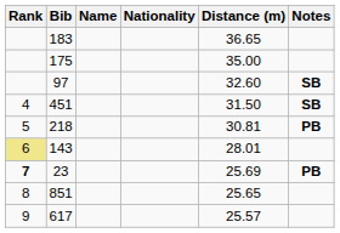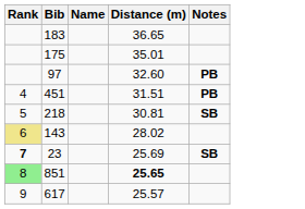 <table class="wikitable sortable" style="text-align:center">
 <tr>
 <th>Rank</th>
 <th>Bib</th>
 <th>Name</th>
-<th>Nationality</th>
 <th>Distance (m)</th>
 <th>Notes</th>
 </tr>
 <tr>
 <td></td>
 <td>183</td>
-<td align=left></td>
 <td align=left></td>
 <td>36.65</td>
 <td></td>
 </tr>
 <tr>
 <td></td>
 <td>175</td>
 <td align=left></td>
-<td align=left></td>
-<td>35.00</td>
+<td>35.01</td>
 <td></td>
 </tr>
 <tr>
 <td></td>
 <td>97</td>
 <td align=left></td>
-<td align=left></td>
 <td>32.60</td>
-<td><strong>SB</strong></td>
+<td><strong>PB</strong></td>
 </tr>
 <tr>
 <td>4</td>
 <td>451</td>
 <td align=left></td>
-<td align=left></td>
-<td>31.50</td>
-<td><strong>SB</strong></td>
+<td>31.51</td>
+<td><strong>PB</strong></td>
 </tr>
 <tr>
 <td>5</td>
 <td>218</td>
 <td align=left></td>
-<td align=left></td>
 <td>30.81</td>
-<td><strong>PB</strong></td>
+<td><strong>SB</strong></td>
 </tr>
 <tr>
 <td style="background: khaki;">6</td>
 <td>143</td>
 <td align=left></td>
-<td align=left></td>
-<td>28.01</td>
+<td>28.02</td>
 <td></td>
 </tr>
 <tr>
 <td><strong>7</strong></td>
 <td>23</td>
 <td align=left></td>
-<td align=left></td>
 <td>25.69</td>
-<td><strong>PB</strong></td>
+<td><strong>SB</strong></td>
 </tr>
 <tr>
-<td>8</td>
+<td style="background: lightgreen;">8</td>
 <td>851</td>
 <td align=left></td>
-<td align=left></td>
-<td>25.65</td>
+<td><strong>25.65</strong></td>
 <td></td>
 </tr>
 <tr>
 <td>9</td>
 <td>617</td>
 <td align=left></td>
-<td align=left></td>
 <td>25.57</td>
 <td></td>
 </tr>
 </table>
